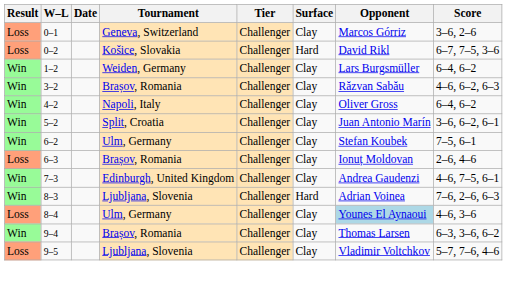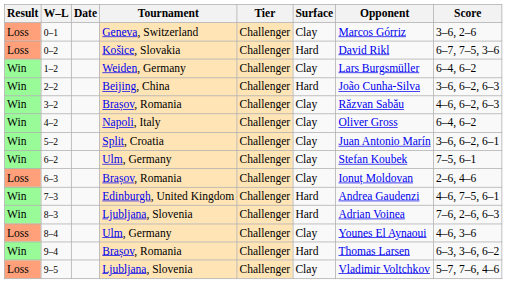 <table class="sortable wikitable">
 <tr>
 <th>Result</th>
 <th class="unsortable">W–L</th>
 <th>Date</th>
 <th>Tournament</th>
 <th>Tier</th>
 <th>Surface</th>
 <th>Opponent</th>
 <th class="unsortable">Score</th>
 </tr>
 <tr>
 <td style="background:#ffa07a;">Loss</td>
 <td><small>0–1</small></td>
 <td></td>
 <td style="background:moccasin;"><a href='#'>Geneva</a>, Switzerland</td>
 <td style="background:moccasin;">Challenger</td>
 <td>Clay</td>
 <td> <a href='#'>Marcos Górriz</a></td>
 <td>3–6, 2–6</td>
 </tr>
 <tr>
 <td style="background:#ffa07a;">Loss</td>
 <td><small>0–2</small></td>
 <td></td>
 <td style="background:moccasin;"><a href='#'>Košice</a>, Slovakia</td>
 <td style="background:moccasin;">Challenger</td>
 <td>Hard</td>
 <td> <a href='#'>David Rikl</a></td>
 <td>6–7, 7–5, 3–6</td>
 </tr>
 <tr>
 <td style="background:#98fb98;">Win</td>
 <td><small>1–2</small></td>
 <td></td>
 <td style="background:moccasin;"><a href='#'>Weiden</a>, Germany</td>
 <td style="background:moccasin;">Challenger</td>
 <td>Clay</td>
 <td> <a href='#'>Lars Burgsmüller</a></td>
 <td>6–4, 6–2</td>
+</tr>
+<tr>
+<td style="background:#98fb98;">Win</td>
+<td><small>2–2</small></td>
+<td></td>
+<td style="background:moccasin;"><a href='#'>Beijing</a>, China</td>
+<td style="background:moccasin;">Challenger</td>
+<td>Hard</td>
+<td> <a href='#'>João Cunha-Silva</a></td>
+<td>3–6, 6–2, 6–3</td>
 </tr>
 <tr>
 <td style="background:#98fb98;">Win</td>
 <td><small>3–2</small></td>
 <td></td>
 <td style="background:moccasin;"><a href='#'>Brașov</a>, Romania</td>
 <td style="background:moccasin;">Challenger</td>
 <td>Clay</td>
 <td> <a href='#'>Răzvan Sabău</a></td>
 <td>4–6, 6–2, 6–3</td>
 </tr>
 <tr>
 <td style="background:#98fb98;">Win</td>
 <td><small>4–2</small></td>
 <td></td>
 <td style="background:moccasin;"><a href='#'>Napoli</a>, Italy</td>
 <td style="background:moccasin;">Challenger</td>
 <td>Clay</td>
 <td> <a href='#'>Oliver Gross</a></td>
 <td>6–4, 6–2</td>
 </tr>
 <tr>
 <td style="background:#98fb98;">Win</td>
 <td><small>5–2</small></td>
 <td></td>
 <td style="background:moccasin;"><a href='#'>Split</a>, Croatia</td>
 <td style="background:moccasin;">Challenger</td>
 <td>Clay</td>
 <td> <a href='#'>Juan Antonio Marín</a></td>
 <td>3–6, 6–2, 6–1</td>
 </tr>
 <tr>
 <td style="background:#98fb98;">Win</td>
 <td><small>6–2</small></td>
 <td></td>
 <td style="background:moccasin;"><a href='#'>Ulm</a>, Germany</td>
 <td style="background:moccasin;">Challenger</td>
 <td>Clay</td>
 <td> <a href='#'>Stefan Koubek</a></td>
 <td>7–5, 6–1</td>
 </tr>
 <tr>
 <td style="background:#ffa07a;">Loss</td>
 <td><small>6–3</small></td>
 <td></td>
 <td style="background:moccasin;"><a href='#'>Brașov</a>, Romania</td>
 <td style="background:moccasin;">Challenger</td>
 <td>Clay</td>
 <td> <a href='#'>Ionuț Moldovan</a></td>
 <td>2–6, 4–6</td>
 </tr>
 <tr>
 <td style="background:#98fb98;">Win</td>
 <td><small>7–3</small></td>
 <td></td>
 <td style="background:moccasin;"><a href='#'>Edinburgh</a>, United Kingdom</td>
 <td style="background:moccasin;">Challenger</td>
-<td>Clay</td>
+<td>Hard</td>
 <td> <a href='#'>Andrea Gaudenzi</a></td>
 <td>4–6, 7–5, 6–1</td>
 </tr>
 <tr>
 <td style="background:#98fb98;">Win</td>
 <td><small>8–3</small></td>
 <td></td>
 <td style="background:moccasin;"><a href='#'>Ljubljana</a>, Slovenia</td>
 <td style="background:moccasin;">Challenger</td>
 <td>Hard</td>
 <td> <a href='#'>Adrian Voinea</a></td>
 <td>7–6, 2–6, 6–3</td>
 </tr>
 <tr>
 <td style="background:#ffa07a;">Loss</td>
 <td><small>8–4</small></td>
 <td></td>
 <td style="background:moccasin;"><a href='#'>Ulm</a>, Germany</td>
 <td style="background:moccasin;">Challenger</td>
 <td>Clay</td>
-<td style="background: lightblue;"> <a href='#'>Younes El Aynaoui</a></td>
+<td> <a href='#'>Younes El Aynaoui</a></td>
 <td>4–6, 3–6</td>
 </tr>
 <tr>
 <td style="background:#98fb98;">Win</td>
 <td><small>9–4</small></td>
 <td></td>
 <td style="background:moccasin;"><a href='#'>Brașov</a>, Romania</td>
 <td style="background:moccasin;">Challenger</td>
-<td>Clay</td>
+<td>Hard</td>
 <td> <a href='#'>Thomas Larsen</a></td>
 <td>6–3, 3–6, 6–2</td>
 </tr>
 <tr>
 <td style="background:#ffa07a;">Loss</td>
 <td><small>9–5</small></td>
 <td></td>
 <td style="background:moccasin;"><a href='#'>Ljubljana</a>, Slovenia</td>
 <td style="background:moccasin;">Challenger</td>
 <td>Clay</td>
 <td> <a href='#'>Vladimir Voltchkov</a></td>
 <td>5–7, 7–6, 4–6</td>
 </tr>
 </table>
